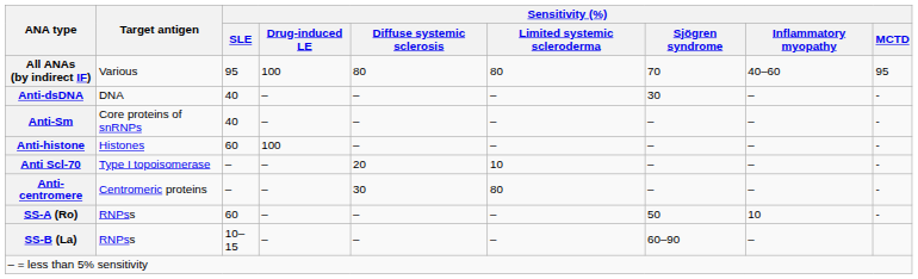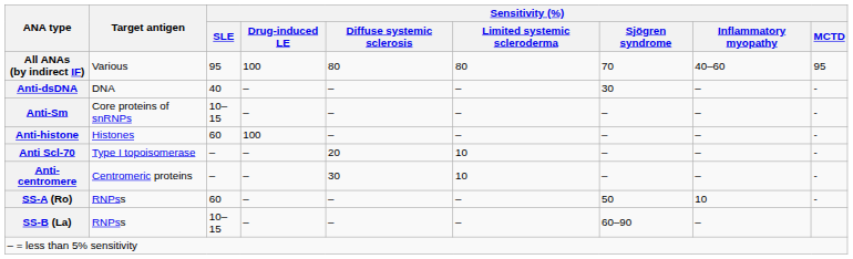 <table class="wikitable">
 <tr>
 <th rowspan=2>ANA type</th>
 <th rowspan=2>Target antigen</th>
 <th colspan=7><a href='#'>Sensitivity (%)</a></th>
 </tr>
 <tr>
 <th><a href='#'>SLE</a></th>
 <th><a href='#'>Drug-induced LE</a></th>
 <th><a href='#'>Diffuse systemic sclerosis</a></th>
 <th><a href='#'>Limited systemic scleroderma</a></th>
 <th><a href='#'>Sjögren syndrome</a></th>
 <th><a href='#'>Inflammatory myopathy</a></th>
 <th><a href='#'>MCTD</a></th>
 </tr>
 <tr>
 <th>All ANAs <br> <span> (by indirect <a href='#'>IF</a>)</span></th>
 <td>Various</td>
 <td>95</td>
 <td>100</td>
 <td>80</td>
 <td>80</td>
 <td>70</td>
 <td>40–60</td>
 <td>95</td>
 </tr>
 <tr>
 <th><a href='#'>Anti-dsDNA</a></th>
 <td>DNA</td>
 <td>40</td>
 <td>–</td>
 <td>–</td>
 <td>–</td>
 <td>30</td>
 <td>–</td>
 <td>-</td>
 </tr>
 <tr>
 <th><a href='#'>Anti-Sm</a></th>
 <td>Core proteins of <a href='#'>snRNPs</a></td>
-<td>40</td>
+<td>10–15</td>
 <td>–</td>
 <td>–</td>
 <td>–</td>
 <td>–</td>
 <td>–</td>
 <td>-</td>
 </tr>
 <tr>
 <th><a href='#'>Anti-histone</a></th>
 <td><a href='#'>Histones</a></td>
 <td>60</td>
 <td>100</td>
 <td>–</td>
 <td>–</td>
 <td>–</td>
 <td>–</td>
 <td>-</td>
 </tr>
 <tr>
 <th><a href='#'>Anti Scl-70</a></th>
 <td><a href='#'>Type I topoisomerase</a></td>
 <td>–</td>
 <td>–</td>
 <td>20</td>
 <td>10</td>
 <td>–</td>
 <td>–</td>
 <td>-</td>
 </tr>
 <tr>
 <th><a href='#'>Anti-centromere</a></th>
 <td><a href='#'>Centromeric</a> proteins</td>
 <td>–</td>
 <td>–</td>
 <td>30</td>
-<td>80</td>
+<td>10</td>
 <td>–</td>
 <td>–</td>
 <td>-</td>
 </tr>
 <tr>
 <th><a href='#'>SS-A</a> (Ro)</th>
 <td><a href='#'>RNPs</a>s</td>
 <td>60</td>
 <td>–</td>
 <td>–</td>
 <td>–</td>
 <td>50</td>
 <td>10</td>
 <td>-</td>
 </tr>
 <tr>
 <th><a href='#'>SS-B</a> (La)</th>
 <td><a href='#'>RNPs</a>s</td>
 <td>10–15</td>
 <td>–</td>
 <td>–</td>
 <td>–</td>
 <td>60–90</td>
 <td>–</td>
 <td></td>
 </tr>
 <tr>
 <td colspan=9><span>  – = less than 5% sensitivity</span></td>
 </tr>
 </table>
